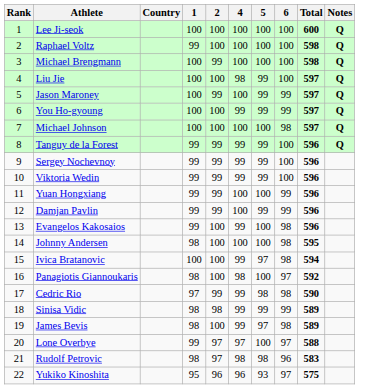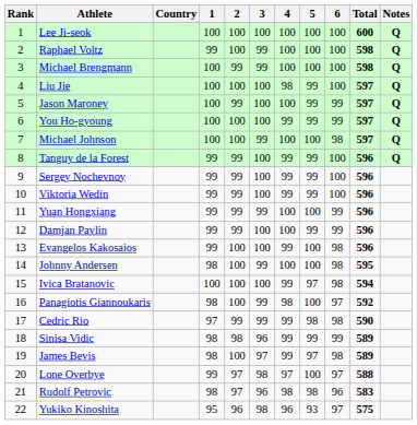 <table class="wikitable sortable" style="text-align:center">
 <tr>
 <th>Rank</th>
 <th>Athlete</th>
 <th>Country</th>
 <th style="width: 28px">1</th>
 <th style="width: 28px">2</th>
+<th style="width: 28px">3</th>
 <th style="width: 28px">4</th>
 <th style="width: 28px">5</th>
 <th style="width: 28px">6</th>
 <th>Total</th>
 <th class="unsortable">Notes</th>
 </tr>
 <tr bgcolor=#ccffcc>
 <td>1</td>
 <td align="left"><a href='#'>Lee Ji-seok</a></td>
 <td align="left"></td>
 <td align="center">100</td>
 <td align="center">100</td>
 <td align="center">100</td>
 <td align="center">100</td>
 <td align="center">100</td>
+<td align="center">100</td>
 <td align="center"><strong>600</strong></td>
 <td align="center"><strong>Q</strong></td>
 </tr>
 <tr bgcolor=#ccffcc>
 <td>2</td>
 <td align="left"><a href='#'>Raphael Voltz</a></td>
 <td align="left"></td>
 <td align="center">99</td>
 <td align="center">100</td>
+<td align="center">99</td>
 <td align="center">100</td>
 <td align="center">100</td>
 <td align="center">100</td>
 <td align="center"><strong>598</strong></td>
 <td align="center"><strong>Q</strong></td>
 </tr>
 <tr bgcolor=#ccffcc>
 <td>3</td>
 <td align="left"><a href='#'>Michael Brengmann</a></td>
 <td align="left"></td>
 <td align="center">100</td>
 <td align="center">99</td>
+<td align="center">99</td>
 <td align="center">100</td>
 <td align="center">100</td>
 <td align="center">100</td>
 <td align="center"><strong>598</strong></td>
 <td align="center"><strong>Q</strong></td>
 </tr>
 <tr bgcolor=#ccffcc>
 <td>4</td>
 <td align="left"><a href='#'>Liu Jie</a></td>
 <td align="left"></td>
+<td align="center">100</td>
 <td align="center">100</td>
 <td align="center">100</td>
 <td align="center">98</td>
 <td align="center">99</td>
 <td align="center">100</td>
 <td align="center"><strong>597</strong></td>
 <td align="center"><strong>Q</strong></td>
 </tr>
 <tr bgcolor=#ccffcc>
 <td>5</td>
 <td align="left"><a href='#'>Jason Maroney</a></td>
 <td align="left"></td>
 <td align="center">100</td>
 <td align="center">99</td>
 <td align="center">100</td>
+<td align="center">100</td>
 <td align="center">99</td>
 <td align="center">99</td>
 <td align="center"><strong>597</strong></td>
 <td align="center"><strong>Q</strong></td>
 </tr>
 <tr bgcolor=#ccffcc>
 <td>6</td>
 <td align="left"><a href='#'>You Ho-gyoung</a></td>
 <td align="left"></td>
+<td align="center">100</td>
 <td align="center">100</td>
 <td align="center">100</td>
 <td align="center">99</td>
 <td align="center">99</td>
 <td align="center">99</td>
 <td align="center"><strong>597</strong></td>
 <td align="center"><strong>Q</strong></td>
 </tr>
 <tr bgcolor=#ccffcc>
 <td>7</td>
 <td align="left"><a href='#'>Michael Johnson</a></td>
 <td align="left"></td>
 <td align="center">100</td>
 <td align="center">100</td>
+<td align="center">99</td>
 <td align="center">100</td>
 <td align="center">100</td>
 <td align="center">98</td>
 <td align="center"><strong>597</strong></td>
 <td align="center"><strong>Q</strong></td>
 </tr>
 <tr bgcolor=#ccffcc>
 <td>8</td>
 <td align="left"><a href='#'>Tanguy de la Forest</a></td>
 <td align="left"></td>
 <td align="center">99</td>
 <td align="center">99</td>
+<td align="center">100</td>
 <td align="center">99</td>
 <td align="center">99</td>
 <td align="center">100</td>
 <td align="center"><strong>596</strong></td>
 <td align="center"><strong>Q</strong></td>
 </tr>
 <tr>
 <td>9</td>
 <td align="left"><a href='#'>Sergey Nochevnoy</a></td>
 <td align="left"></td>
 <td align="center">99</td>
 <td align="center">99</td>
+<td align="center">100</td>
 <td align="center">99</td>
 <td align="center">99</td>
 <td align="center">100</td>
 <td align="center"><strong>596</strong></td>
 <td></td>
 </tr>
 <tr>
 <td>10</td>
 <td align="left"><a href='#'>Viktoria Wedin</a></td>
 <td align="left"></td>
 <td align="center">99</td>
 <td align="center">99</td>
+<td align="center">100</td>
 <td align="center">99</td>
 <td align="center">99</td>
 <td align="center">100</td>
 <td align="center"><strong>596</strong></td>
 <td></td>
 </tr>
 <tr>
 <td>11</td>
 <td align="left"><a href='#'>Yuan Hongxiang</a></td>
 <td align="left"></td>
+<td align="center">99</td>
 <td align="center">99</td>
 <td align="center">99</td>
 <td align="center">100</td>
 <td align="center">100</td>
 <td align="center">99</td>
 <td align="center"><strong>596</strong></td>
 <td></td>
 </tr>
 <tr>
 <td>12</td>
 <td align="left"><a href='#'>Damjan Pavlin</a></td>
 <td align="left"></td>
 <td align="center">99</td>
 <td align="center">99</td>
 <td align="center">100</td>
+<td align="center">100</td>
 <td align="center">99</td>
 <td align="center">99</td>
 <td align="center"><strong>596</strong></td>
 <td></td>
 </tr>
 <tr>
 <td>13</td>
 <td align="left"><a href='#'>Evangelos Kakosaios</a></td>
 <td align="left"></td>
 <td align="center">99</td>
+<td align="center">100</td>
 <td align="center">100</td>
 <td align="center">99</td>
 <td align="center">100</td>
 <td align="center">98</td>
 <td align="center"><strong>596</strong></td>
 <td></td>
 </tr>
 <tr>
 <td>14</td>
 <td align="left"><a href='#'>Johnny Andersen</a></td>
 <td align="left"></td>
 <td align="center">98</td>
 <td align="center">100</td>
+<td align="center">99</td>
 <td align="center">100</td>
 <td align="center">100</td>
 <td align="center">98</td>
 <td align="center"><strong>595</strong></td>
 <td></td>
 </tr>
 <tr>
 <td>15</td>
 <td align="left"><a href='#'>Ivica Bratanovic</a></td>
 <td align="left"></td>
+<td align="center">100</td>
 <td align="center">100</td>
 <td align="center">100</td>
 <td align="center">99</td>
 <td align="center">97</td>
 <td align="center">98</td>
 <td align="center"><strong>594</strong></td>
 <td></td>
 </tr>
 <tr>
 <td>16</td>
 <td align="left"><a href='#'>Panagiotis Giannoukaris</a></td>
 <td align="left"></td>
 <td align="center">98</td>
 <td align="center">100</td>
+<td align="center">99</td>
 <td align="center">98</td>
 <td align="center">100</td>
 <td align="center">97</td>
 <td align="center"><strong>592</strong></td>
 <td></td>
 </tr>
 <tr>
 <td>17</td>
 <td align="left"><a href='#'>Cedric Rio</a></td>
 <td align="left"></td>
 <td align="center">97</td>
 <td align="center">99</td>
 <td align="center">99</td>
+<td align="center">99</td>
 <td align="center">98</td>
 <td align="center">98</td>
 <td align="center"><strong>590</strong></td>
 <td></td>
 </tr>
 <tr>
 <td>18</td>
 <td align="left"><a href='#'>Sinisa Vidic</a></td>
 <td align="left"></td>
 <td align="center">98</td>
 <td align="center">98</td>
+<td align="center">96</td>
 <td align="center">99</td>
 <td align="center">99</td>
 <td align="center">99</td>
 <td align="center"><strong>589</strong></td>
 <td></td>
 </tr>
 <tr>
 <td>19</td>
 <td align="left"><a href='#'>James Bevis</a></td>
 <td align="left"></td>
 <td align="center">98</td>
 <td align="center">100</td>
+<td align="center">97</td>
 <td align="center">99</td>
 <td align="center">97</td>
 <td align="center">98</td>
 <td align="center"><strong>589</strong></td>
 <td></td>
 </tr>
 <tr>
 <td>20</td>
 <td align="left"><a href='#'>Lone Overbye</a></td>
 <td align="left"></td>
 <td align="center">99</td>
 <td align="center">97</td>
+<td align="center">98</td>
 <td align="center">97</td>
 <td align="center">100</td>
 <td align="center">97</td>
 <td align="center"><strong>588</strong></td>
 <td></td>
 </tr>
 <tr>
 <td>21</td>
 <td align="left"><a href='#'>Rudolf Petrovic</a></td>
 <td align="left"></td>
 <td align="center">98</td>
 <td align="center">97</td>
+<td align="center">96</td>
 <td align="center">98</td>
 <td align="center">98</td>
 <td align="center">96</td>
 <td align="center"><strong>583</strong></td>
 <td></td>
 </tr>
 <tr>
 <td>22</td>
 <td align="left"><a href='#'>Yukiko Kinoshita</a></td>
 <td align="left"></td>
 <td align="center">95</td>
 <td align="center">96</td>
+<td align="center">98</td>
 <td align="center">96</td>
 <td align="center">93</td>
 <td align="center">97</td>
 <td align="center"><strong>575</strong></td>
 <td></td>
 </tr>
 </table>
